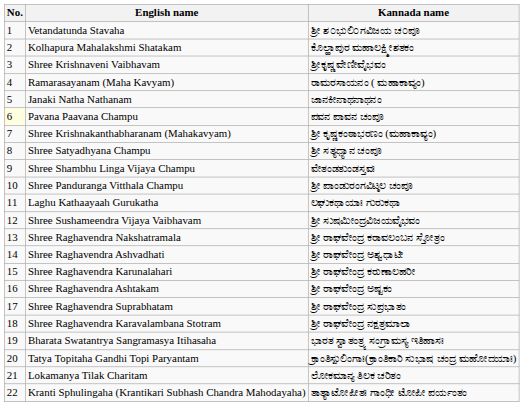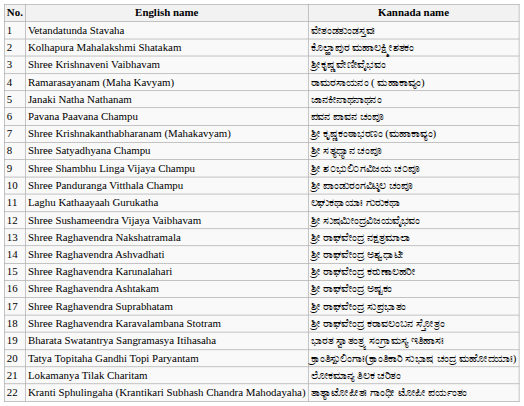 <table class="wikitable">
 <tr>
 <th>No.</th>
 <th>English name</th>
 <th>Kannada name</th>
 </tr>
 <tr>
 <td>1</td>
 <td>Vetandatunda Stavaha</td>
-<td>ಶ್ರೀ ಶ೦ಭುಲಿ೦ಗವಿಜಯ ಚ೦ಪೂ</td>
+<td>ವೇತಂಡತುಂಡಸ್ತವಃ</td>
 </tr>
 <tr>
 <td>2</td>
 <td>Kolhapura Mahalakshmi Shatakam</td>
 <td>ಕೊಲ್ಹಾಪುರ ಮಹಾಲಕ್ಷ್ಮೀಶತಕಂ</td>
 </tr>
 <tr>
 <td>3</td>
 <td>Shree Krishnaveni Vaibhavam</td>
 <td>ಶ್ರೀಕೃಷ್ಣವೇಣೀವೈಭವಂ</td>
 </tr>
 <tr>
 <td>4</td>
 <td>Ramarasayanam (Maha Kavyam)</td>
 <td>ರಾಮರಸಾಯನಂ ( ಮಹಾಕಾವ್ಯಂ)</td>
 </tr>
 <tr>
 <td>5</td>
 <td>Janaki Natha Nathanam</td>
 <td>ಜಾನಕೀನಾಥನಾಥನಂ</td>
 </tr>
 <tr>
-<td style="background: lightyellow;">6</td>
+<td>6</td>
 <td>Pavana Paavana Champu</td>
 <td>ಪವನ ಪಾವನ ಚಂಪೂ</td>
 </tr>
 <tr>
 <td>7</td>
 <td>Shree Krishnakanthabharanam (Mahakavyam)</td>
 <td>ಶ್ರೀ ಕೃಷ್ಣಕಂಠಾಭರಣಂ (ಮಹಾಕಾವ್ಯಂ)</td>
 </tr>
 <tr>
 <td>8</td>
 <td>Shree Satyadhyana Champu</td>
 <td>ಶ್ರೀ ಸತ್ಯಧ್ಯಾನ ಚಂಪೂ</td>
 </tr>
 <tr>
 <td>9</td>
 <td>Shree Shambhu Linga Vijaya Champu</td>
-<td>ವೇತಂಡತುಂಡಸ್ತವಃ</td>
+<td>ಶ್ರೀ ಶ೦ಭುಲಿ೦ಗವಿಜಯ ಚ೦ಪೂ</td>
 </tr>
 <tr>
 <td>10</td>
 <td>Shree Panduranga Vitthala Champu</td>
 <td>ಶ್ರೀ ಪಾಂಡುರಂಗವಿಟ್ಠಲ ಚಂಪೂ</td>
 </tr>
 <tr>
 <td>11</td>
 <td>Laghu Kathaayaah Gurukatha</td>
 <td>ಲಘುಕಥಾಯಾಃ ಗುರುಕಥಾ</td>
 </tr>
 <tr>
 <td>12</td>
 <td>Shree Sushameendra Vijaya Vaibhavam</td>
 <td>ಶ್ರೀ ಸುಷಮೀಂದ್ರವಿಜಯವೈಭವಂ</td>
 </tr>
 <tr>
 <td>13</td>
 <td>Shree Raghavendra Nakshatramala</td>
-<td>ಶ್ರೀ ರಾಘವೇಂದ್ರ ಕರಾವಲಂಬನ ಸ್ತೋತ್ರಂ</td>
+<td>ಶ್ರೀ ರಾಘವೇಂದ್ರ ನಕ್ಷತ್ರಮಾಲಾ</td>
 </tr>
 <tr>
 <td>14</td>
 <td>Shree Raghavendra Ashvadhati</td>
 <td>ಶ್ರೀ ರಾಘವೇಂದ್ರ ಅಶ್ವಧಾಟೀ</td>
 </tr>
 <tr>
 <td>15</td>
 <td>Shree Raghavendra Karunalahari</td>
 <td>ಶ್ರೀ ರಾಘವೇಂದ್ರ ಕರುಣಾಲಹರೀ</td>
 </tr>
 <tr>
 <td>16</td>
 <td>Shree Raghavendra Ashtakam</td>
 <td>ಶ್ರೀ ರಾಘವೇಂದ್ರ ಅಷ್ಟಕಂ</td>
 </tr>
 <tr>
 <td>17</td>
 <td>Shree Raghavendra Suprabhatam</td>
 <td>ಶ್ರೀ ರಾಘವೇಂದ್ರ ಸುಪ್ರಭಾತಂ</td>
 </tr>
 <tr>
 <td>18</td>
 <td>Shree Raghavendra Karavalambana Stotram</td>
-<td>ಶ್ರೀ ರಾಘವೇಂದ್ರ ನಕ್ಷತ್ರಮಾಲಾ</td>
+<td>ಶ್ರೀ ರಾಘವೇಂದ್ರ ಕರಾವಲಂಬನ ಸ್ತೋತ್ರಂ</td>
 </tr>
 <tr>
 <td>19</td>
 <td>Bharata Swatantrya Sangramasya Itihasaha</td>
 <td>ಭಾರತ ಸ್ವಾತಂತ್ರ್ಯ ಸಂಗ್ರಾಮಸ್ಯ ಇತಿಹಾಸಃ</td>
 </tr>
 <tr>
 <td>20</td>
 <td>Tatya Topitaha Gandhi Topi Paryantam</td>
 <td>ಕ್ರಾಂತಿಸ್ಪುಲಿಂಗಾಃ(ಕ್ರಾಂತಿಕಾರಿ ಸುಭಾಷ ಚಂದ್ರ ಮಹೋದಯಾಃ)</td>
 </tr>
 <tr>
 <td>21</td>
 <td>Lokamanya Tilak Charitam</td>
 <td>ಲೋಕಮಾನ್ಯ ತಿಲಕ ಚರಿತಂ</td>
 </tr>
 <tr>
 <td>22</td>
 <td>Kranti Sphulingaha (Krantikari Subhash Chandra Mahodayaha)</td>
 <td>ತಾತ್ಯಾಟೋಪೀತಃ ಗಾಂಧೀ ಟೋಪೀ ಪರ್ಯಂತಂ</td>
 </tr>
 </table>
